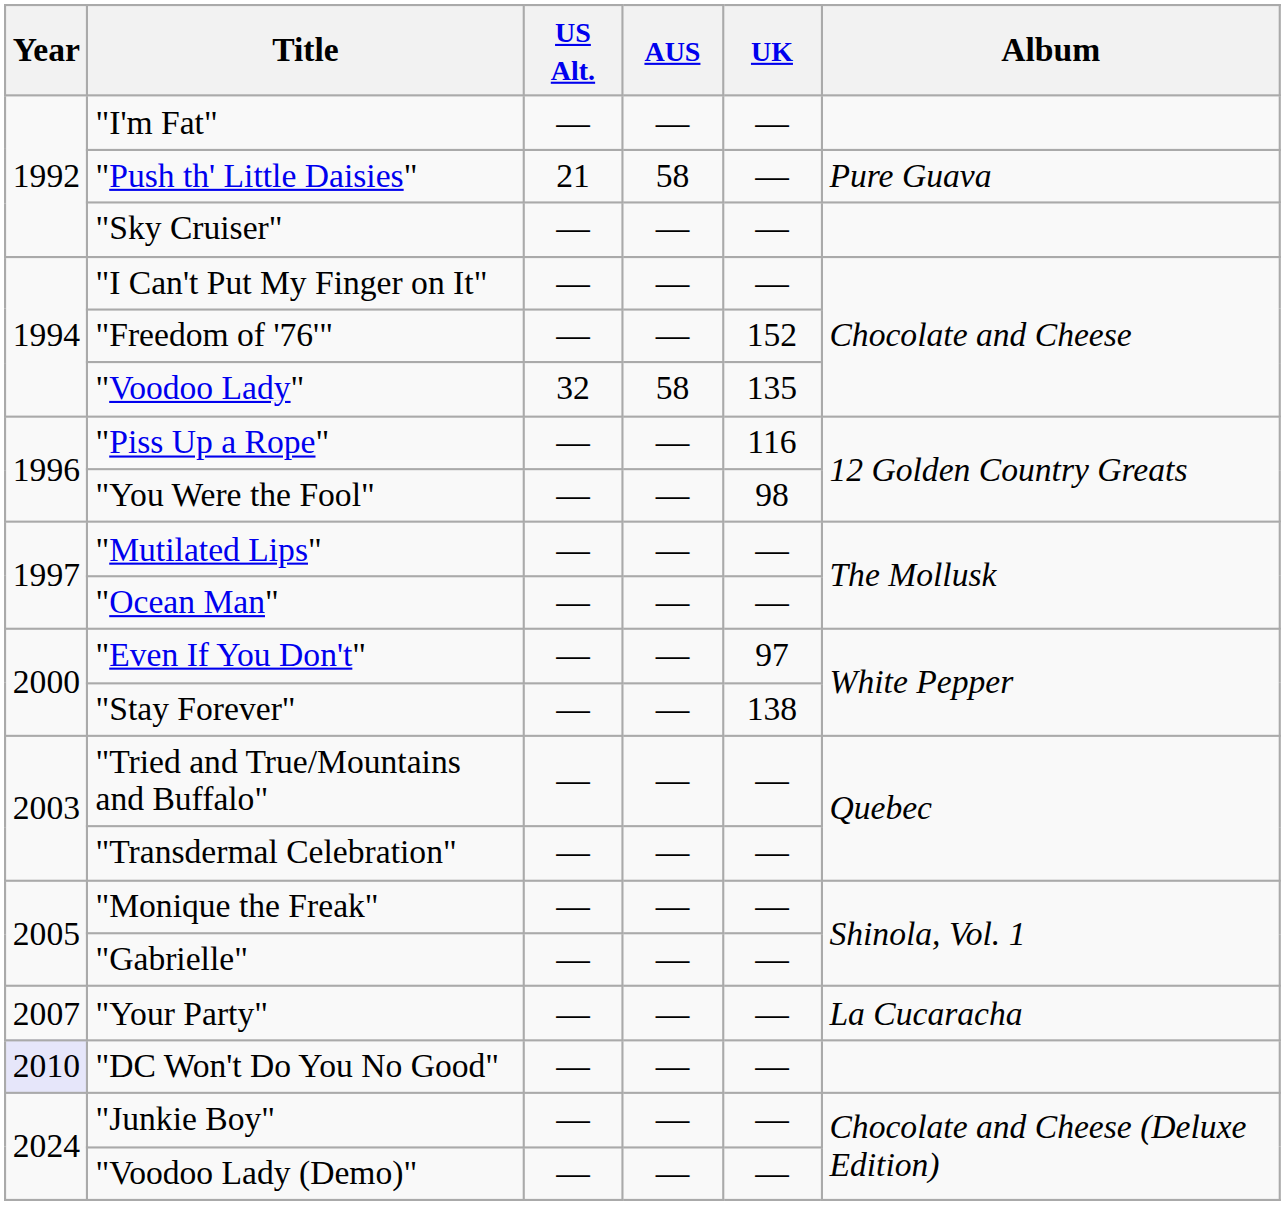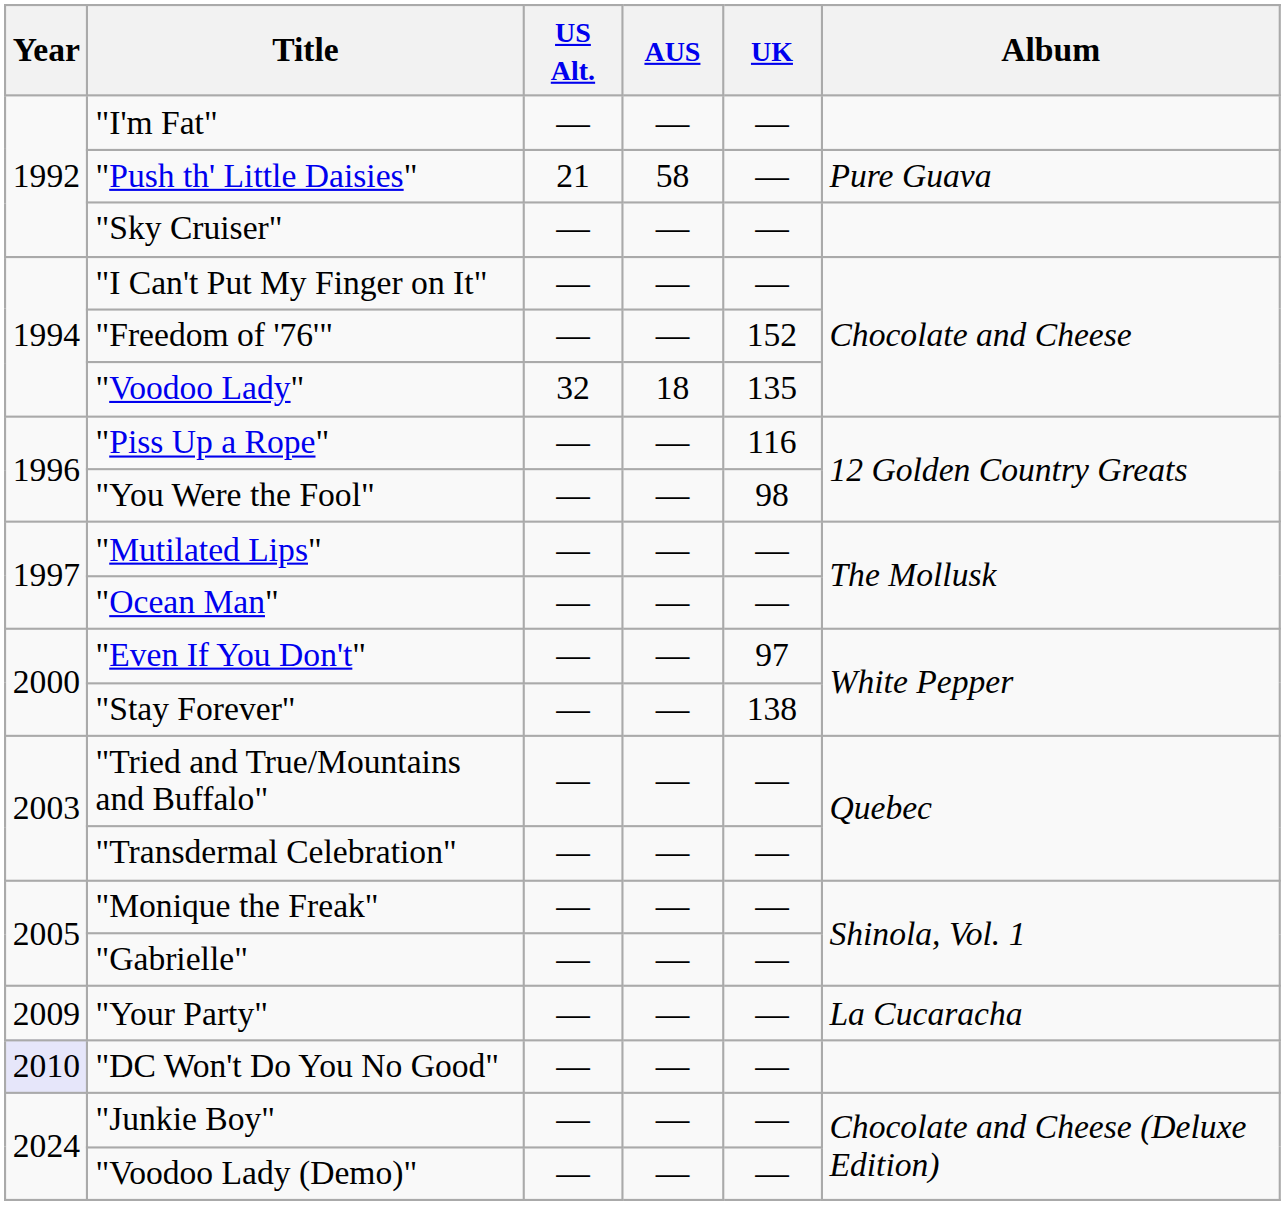 <table class="wikitable">
 <tr>
 <th>Year</th>
 <th style="width:200px;">Title</th>
 <th width="40"><small><a href='#'>US<br>Alt.</a></small><br></th>
 <th width="40"><small><a href='#'>AUS</a></small><br></th>
 <th width="40"><small><a href='#'>UK</a></small><br></th>
 <th>Album</th>
 </tr>
 <tr>
 <td rowspan=3>1992</td>
 <td>"I'm Fat"</td>
 <td style="text-align:center;">—</td>
 <td style="text-align:center;">—</td>
 <td style="text-align:center;">—</td>
 <td></td>
 </tr>
 <tr>
 <td>"<a href='#'>Push th' Little Daisies</a>"</td>
 <td style="text-align:center;">21</td>
 <td style="text-align:center;">58</td>
 <td style="text-align:center;">—</td>
 <td><em>Pure Guava</em></td>
 </tr>
 <tr>
 <td>"Sky Cruiser"</td>
 <td style="text-align:center;">—</td>
 <td style="text-align:center;">—</td>
 <td style="text-align:center;">—</td>
 <td></td>
 </tr>
 <tr>
 <td rowspan=3>1994</td>
 <td>"I Can't Put My Finger on It"</td>
 <td style="text-align:center;">—</td>
 <td style="text-align:center;">—</td>
 <td style="text-align:center;">—</td>
 <td rowspan=3><em>Chocolate and Cheese</em></td>
 </tr>
 <tr>
 <td>"Freedom of '76'"</td>
 <td style="text-align:center;">—</td>
 <td style="text-align:center;">—</td>
 <td style="text-align:center;">152</td>
 </tr>
 <tr>
 <td>"<a href='#'>Voodoo Lady</a>"</td>
 <td style="text-align:center;">32</td>
-<td style="text-align:center;">58</td>
+<td style="text-align:center;">18</td>
 <td style="text-align:center;">135</td>
 </tr>
 <tr>
 <td rowspan=2>1996</td>
 <td>"<a href='#'>Piss Up a Rope</a>"</td>
 <td style="text-align:center;">—</td>
 <td style="text-align:center;">—</td>
 <td style="text-align:center;">116</td>
 <td rowspan=2><em>12 Golden Country Greats</em></td>
 </tr>
 <tr>
 <td>"You Were the Fool"</td>
 <td style="text-align:center;">—</td>
 <td style="text-align:center;">—</td>
 <td style="text-align:center;">98</td>
 </tr>
 <tr>
 <td rowspan=2>1997</td>
 <td>"<a href='#'>Mutilated Lips</a>"</td>
 <td style="text-align:center;">—</td>
 <td style="text-align:center;">—</td>
 <td style="text-align:center;">—</td>
 <td rowspan=2><em>The Mollusk</em></td>
 </tr>
 <tr>
 <td>"<a href='#'>Ocean Man</a>"</td>
 <td style="text-align:center;">—</td>
 <td style="text-align:center;">—</td>
 <td style="text-align:center;">—</td>
 </tr>
 <tr>
 <td rowspan=2>2000</td>
 <td>"<a href='#'>Even If You Don't</a>"</td>
 <td style="text-align:center;">—</td>
 <td style="text-align:center;">—</td>
 <td style="text-align:center;">97</td>
 <td rowspan=2><em>White Pepper</em></td>
 </tr>
 <tr>
 <td>"Stay Forever"</td>
 <td style="text-align:center;">—</td>
 <td style="text-align:center;">—</td>
 <td style="text-align:center;">138</td>
 </tr>
 <tr>
 <td rowspan=2>2003</td>
 <td>"Tried and True/Mountains and Buffalo"</td>
 <td style="text-align:center;">—</td>
 <td style="text-align:center;">—</td>
 <td style="text-align:center;">—</td>
 <td rowspan=2><em>Quebec</em></td>
 </tr>
 <tr>
 <td>"Transdermal Celebration"</td>
 <td style="text-align:center;">—</td>
 <td style="text-align:center;">—</td>
 <td style="text-align:center;">—</td>
 </tr>
 <tr>
 <td rowspan=2>2005</td>
 <td>"Monique the Freak"</td>
 <td style="text-align:center;">—</td>
 <td style="text-align:center;">—</td>
 <td style="text-align:center;">—</td>
 <td rowspan=2><em>Shinola, Vol. 1</em></td>
 </tr>
 <tr>
 <td>"Gabrielle"</td>
 <td style="text-align:center;">—</td>
 <td style="text-align:center;">—</td>
 <td style="text-align:center;">—</td>
 </tr>
 <tr>
-<td>2007</td>
+<td>2009</td>
 <td>"Your Party"</td>
 <td style="text-align:center;">—</td>
 <td style="text-align:center;">—</td>
 <td style="text-align:center;">—</td>
 <td><em>La Cucaracha</em></td>
 </tr>
 <tr>
 <td style="background: lavender;">2010</td>
 <td>"DC Won't Do You No Good"</td>
 <td style="text-align:center;">—</td>
 <td style="text-align:center;">—</td>
 <td style="text-align:center;">—</td>
 <td></td>
 </tr>
 <tr>
 <td rowspan=2>2024</td>
 <td>"Junkie Boy"</td>
 <td style="text-align:center;">—</td>
 <td style="text-align:center;">—</td>
 <td style="text-align:center;">—</td>
 <td rowspan=2><em>Chocolate and Cheese (Deluxe Edition)</em></td>
 </tr>
 <tr>
 <td>"Voodoo Lady (Demo)"</td>
 <td style="text-align:center;">—</td>
 <td style="text-align:center;">—</td>
 <td style="text-align:center;">—</td>
 </tr>
 </table>
